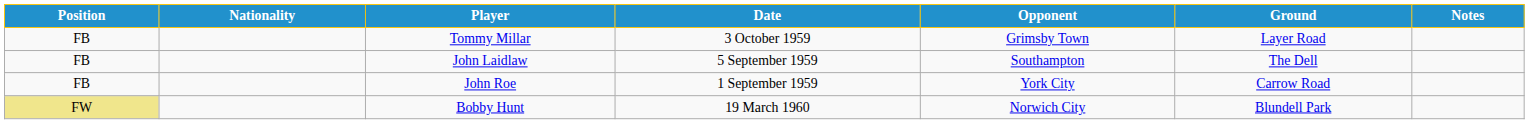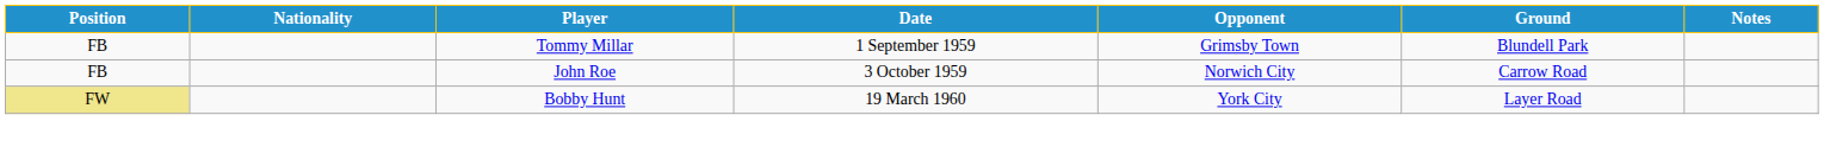 <table class="wikitable" style="text-align:center; font-size:90%; width:100%;">
 <tr>
 <th style="background:#2191CC; color:white; border:1px solid #F7C408; text-align:center;">Position</th>
 <th style="background:#2191CC; color:white; border:1px solid #F7C408; text-align:center;">Nationality</th>
 <th style="background:#2191CC; color:white; border:1px solid #F7C408; text-align:center;">Player</th>
 <th style="background:#2191CC; color:white; border:1px solid #F7C408; text-align:center;">Date</th>
 <th style="background:#2191CC; color:white; border:1px solid #F7C408; text-align:center;">Opponent</th>
 <th style="background:#2191CC; color:white; border:1px solid #F7C408; text-align:center;">Ground</th>
 <th style="background:#2191CC; color:white; border:1px solid #F7C408; text-align:center;">Notes</th>
 </tr>
 <tr>
 <td>FB</td>
 <td></td>
 <td><a href='#'>Tommy Millar</a></td>
-<td>3 October 1959</td>
+<td>1 September 1959</td>
 <td><a href='#'>Grimsby Town</a></td>
-<td><a href='#'>Layer Road</a></td>
-<td></td>
-</tr>
-<tr>
-<td>FB</td>
-<td></td>
-<td><a href='#'>John Laidlaw</a></td>
-<td>5 September 1959</td>
-<td><a href='#'>Southampton</a></td>
-<td><a href='#'>The Dell</a></td>
+<td><a href='#'>Blundell Park</a></td>
 <td></td>
 </tr>
 <tr>
 <td>FB</td>
 <td></td>
 <td><a href='#'>John Roe</a></td>
-<td>1 September 1959</td>
-<td><a href='#'>York City</a></td>
+<td>3 October 1959</td>
+<td><a href='#'>Norwich City</a></td>
 <td><a href='#'>Carrow Road</a></td>
 <td></td>
 </tr>
 <tr>
 <td style="background: khaki;">FW</td>
 <td></td>
 <td><a href='#'>Bobby Hunt</a></td>
 <td>19 March 1960</td>
-<td><a href='#'>Norwich City</a></td>
-<td><a href='#'>Blundell Park</a></td>
+<td><a href='#'>York City</a></td>
+<td><a href='#'>Layer Road</a></td>
 <td></td>
 </tr>
 </table>
